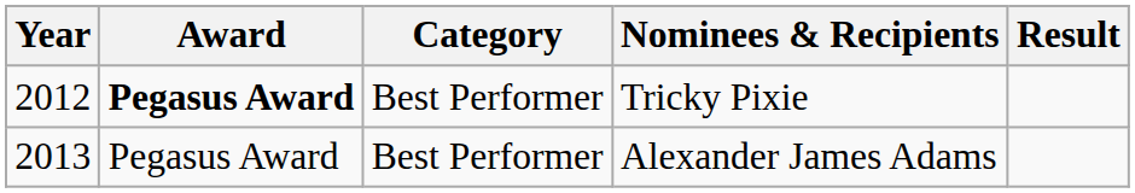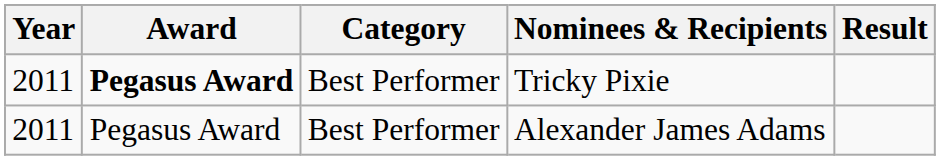 <table class="wikitable">
 <tr>
 <th>Year</th>
 <th>Award</th>
 <th>Category</th>
 <th>Nominees & Recipients</th>
 <th>Result</th>
 </tr>
 <tr>
-<td>2012</td>
+<td>2011</td>
 <td><strong>Pegasus Award</strong></td>
 <td>Best Performer</td>
 <td>Tricky Pixie</td>
 <td></td>
 </tr>
 <tr>
-<td>2013</td>
+<td>2011</td>
 <td>Pegasus Award</td>
 <td>Best Performer</td>
 <td>Alexander James Adams</td>
 <td></td>
 </tr>
 </table>
